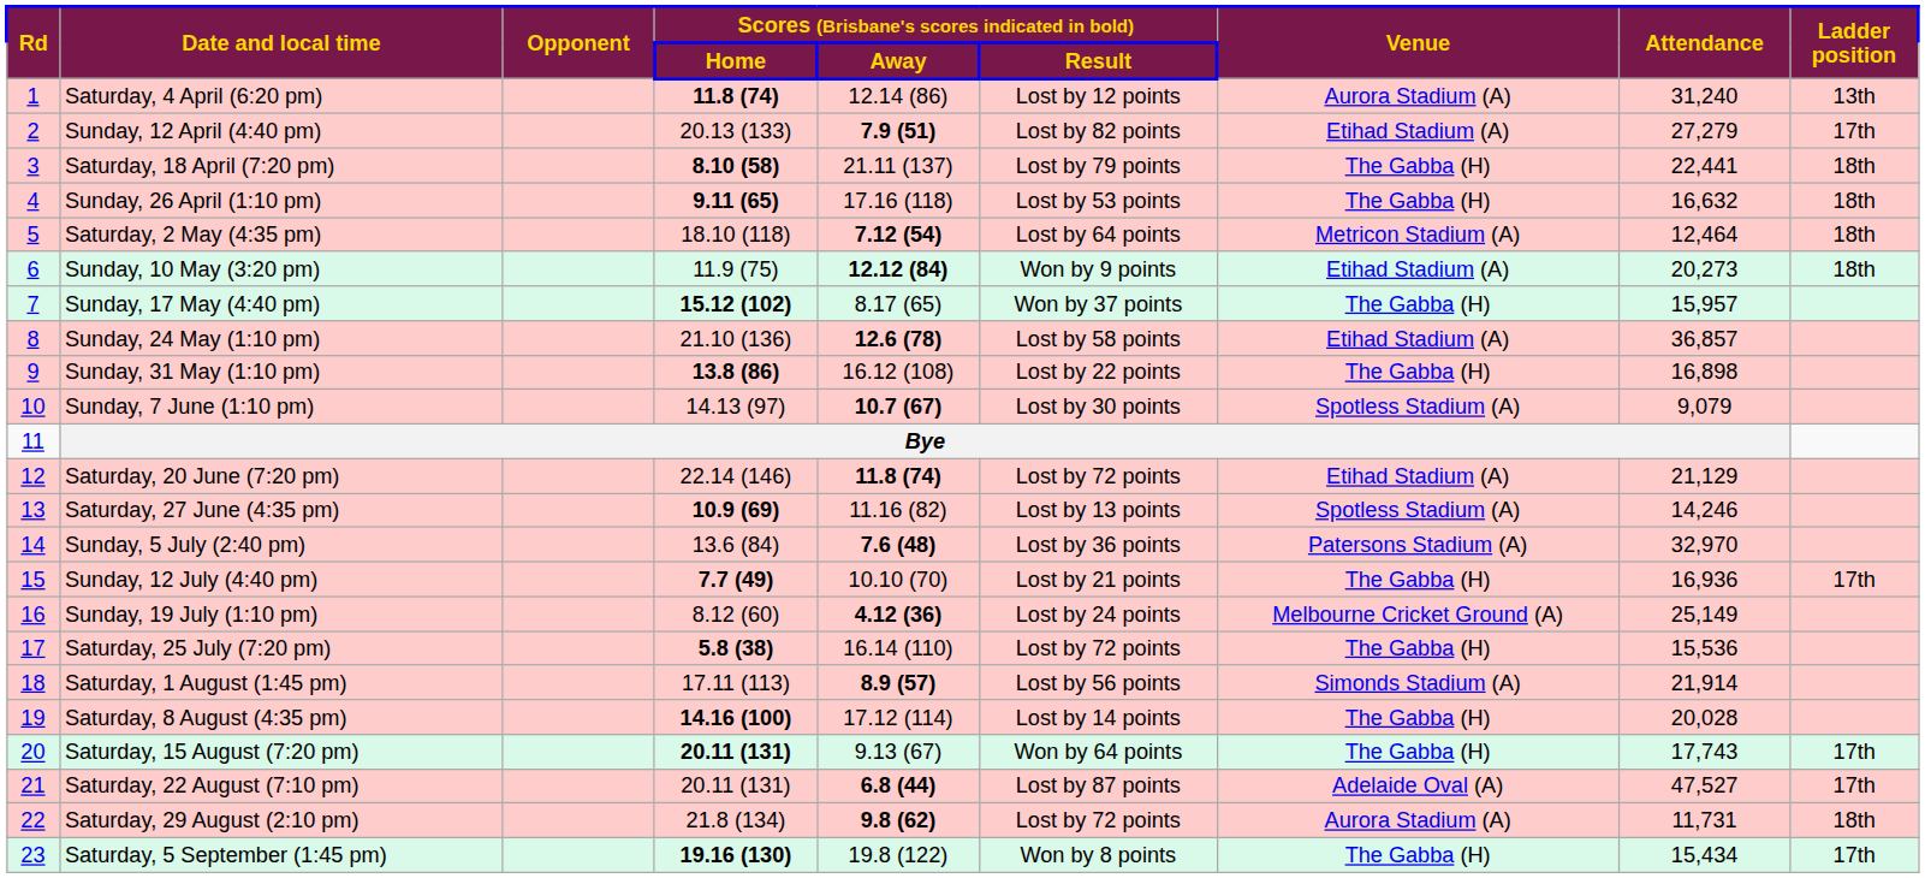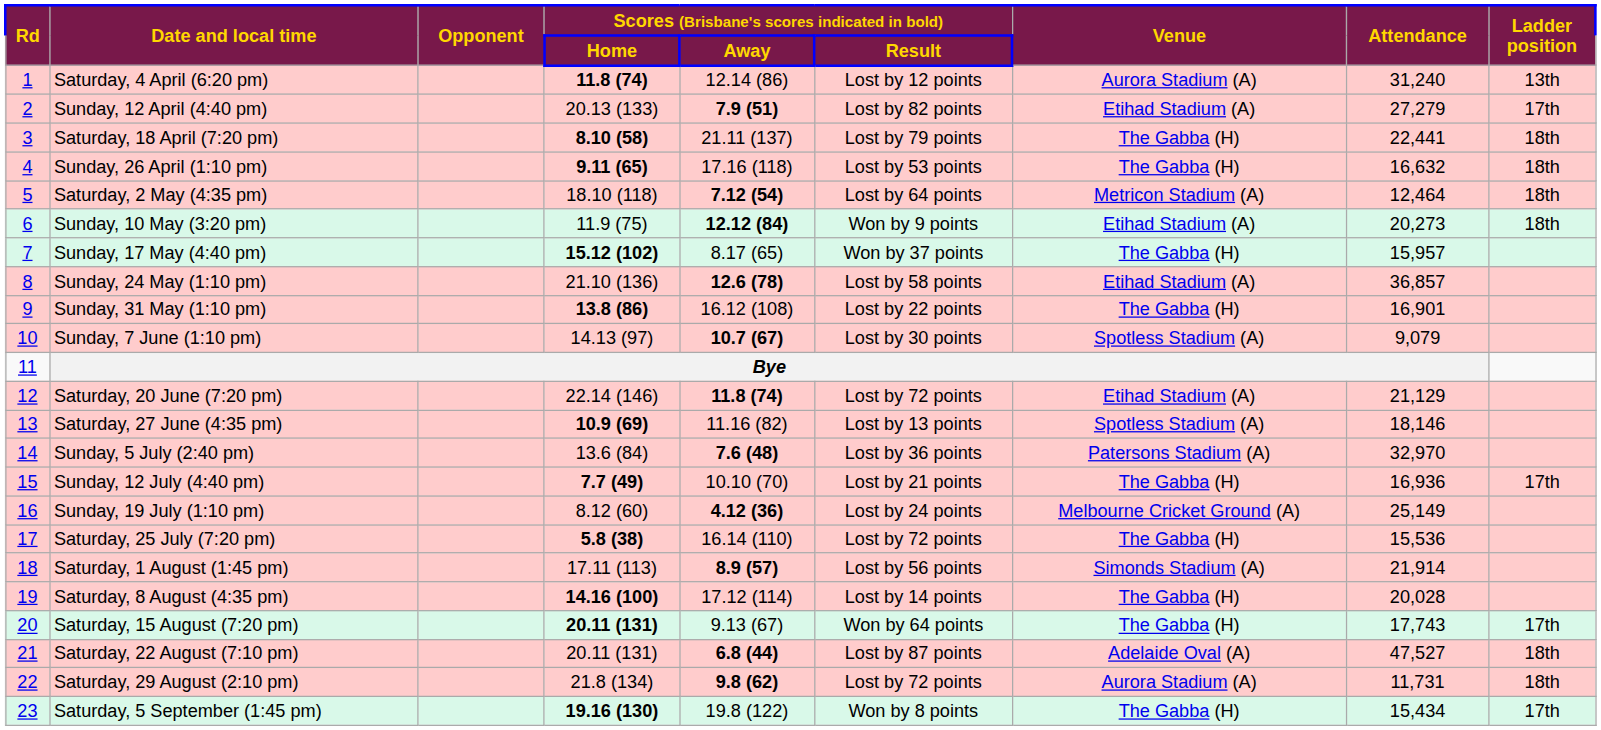 <table class="wikitable" style="font-size:90%; text-align:center; width: 100%; margin-left: auto; margin-right: auto;">
 <tr style="text-align:center; background:#78184A; color:gold; border: solid blue 2px; font-weight:bold">
 <td rowspan=2><strong>Rd</strong></td>
 <td rowspan=2><strong>Date and local time</strong></td>
 <td rowspan=2><strong>Opponent</strong></td>
 <td colspan=3><strong>Scores</strong> <small>(Brisbane's scores indicated in <strong>bold</strong>)</small></td>
 <td rowspan=2><strong>Venue</strong></td>
 <td rowspan=2><strong>Attendance</strong></td>
 <td rowspan=2><strong>Ladder<br>position</strong></td>
 </tr>
 <tr>
 <th style="background:#78184A; color:gold; border: solid blue 2px">Home</th>
 <th style="background:#78184A; color:gold; border: solid blue 2px">Away</th>
 <th style="background:#78184A; color:gold; border: solid blue 2px">Result</th>
 </tr>
 <tr style="background:#fcc;">
 <td><a href='#'>1</a></td>
 <td align=left>Saturday, 4 April (6:20 pm)</td>
 <td align=left></td>
 <td><strong>11.8 (74)</strong></td>
 <td>12.14 (86)</td>
 <td>Lost by 12 points</td>
 <td><a href='#'>Aurora Stadium</a> (A)</td>
 <td>31,240 </td>
 <td>13th</td>
 </tr>
 <tr style="background:#fcc;">
 <td><a href='#'>2</a></td>
 <td align=left>Sunday, 12 April (4:40 pm)</td>
 <td align=left></td>
 <td>20.13 (133)</td>
 <td><strong>7.9 (51)</strong></td>
 <td>Lost by 82 points</td>
 <td><a href='#'>Etihad Stadium</a> (A)</td>
 <td>27,279</td>
 <td>17th</td>
 </tr>
 <tr style="background:#fcc;">
 <td><a href='#'>3</a></td>
 <td align=left>Saturday, 18 April (7:20 pm)</td>
 <td align=left></td>
 <td><strong>8.10 (58)</strong></td>
 <td>21.11 (137)</td>
 <td>Lost by 79 points</td>
 <td><a href='#'>The Gabba</a> (H)</td>
 <td>22,441 </td>
 <td>18th</td>
 </tr>
 <tr style="background:#fcc;">
 <td><a href='#'>4</a></td>
 <td align=left>Sunday, 26 April (1:10 pm)</td>
 <td align=left></td>
 <td><strong>9.11 (65)</strong></td>
 <td>17.16 (118)</td>
 <td>Lost by 53 points</td>
 <td><a href='#'>The Gabba</a> (H)</td>
 <td>16,632</td>
 <td>18th</td>
 </tr>
 <tr style="background:#fcc;">
 <td><a href='#'>5</a></td>
 <td align=left>Saturday, 2 May (4:35 pm)</td>
 <td align=left></td>
 <td>18.10 (118)</td>
 <td><strong>7.12 (54)</strong></td>
 <td>Lost by 64 points</td>
 <td><a href='#'>Metricon Stadium</a> (A)</td>
 <td>12,464</td>
 <td>18th</td>
 </tr>
 <tr style="background:#d9f9e9;">
 <td><a href='#'>6</a></td>
 <td align=left>Sunday, 10 May (3:20 pm)</td>
 <td align=left></td>
 <td>11.9 (75)</td>
 <td><strong>12.12 (84)</strong></td>
 <td>Won by 9 points</td>
 <td><a href='#'>Etihad Stadium</a> (A)</td>
 <td>20,273</td>
 <td>18th</td>
 </tr>
 <tr style="background:#d9f9e9;">
 <td><a href='#'>7</a></td>
 <td align=left>Sunday, 17 May (4:40 pm)</td>
 <td align=left></td>
 <td><strong>15.12 (102)</strong></td>
 <td>8.17 (65)</td>
 <td>Won by 37 points</td>
 <td><a href='#'>The Gabba</a> (H)</td>
 <td>15,957</td>
 <td></td>
 </tr>
 <tr style="background:#fcc;">
 <td><a href='#'>8</a></td>
 <td align=left>Sunday, 24 May (1:10 pm)</td>
 <td align=left></td>
 <td>21.10 (136)</td>
 <td><strong>12.6 (78)</strong></td>
 <td>Lost by 58 points</td>
 <td><a href='#'>Etihad Stadium</a> (A)</td>
 <td>36,857</td>
 <td></td>
 </tr>
 <tr style="background:#fcc;">
 <td><a href='#'>9</a></td>
 <td align=left>Sunday, 31 May (1:10 pm)</td>
 <td align=left></td>
 <td><strong>13.8 (86)</strong></td>
 <td>16.12 (108)</td>
 <td>Lost by 22 points</td>
 <td><a href='#'>The Gabba</a> (H)</td>
-<td>16,898</td>
+<td>16,901</td>
 <td></td>
 </tr>
 <tr style="background:#fcc;">
 <td><a href='#'>10</a></td>
 <td align=left>Sunday, 7 June (1:10 pm)</td>
 <td align=left></td>
 <td>14.13 (97)</td>
 <td><strong>10.7 (67)</strong></td>
 <td>Lost by 30 points</td>
 <td><a href='#'>Spotless Stadium</a> (A)</td>
 <td>9,079</td>
 <td></td>
 </tr>
 <tr>
 <td><a href='#'>11</a></td>
 <th colspan="7"><span><em>Bye</em></span></th>
 <td></td>
 </tr>
 <tr style="background:#fcc;">
 <td><a href='#'>12</a></td>
 <td align=left>Saturday, 20 June (7:20 pm)</td>
 <td align=left></td>
 <td>22.14 (146)</td>
 <td><strong>11.8 (74)</strong></td>
 <td>Lost by 72 points</td>
 <td><a href='#'>Etihad Stadium</a> (A)</td>
 <td>21,129</td>
 <td></td>
 </tr>
 <tr style="background:#fcc;">
 <td><a href='#'>13</a></td>
 <td align=left>Saturday, 27 June (4:35 pm)</td>
 <td align=left></td>
 <td><strong>10.9 (69)</strong></td>
 <td>11.16 (82)</td>
 <td>Lost by 13 points</td>
 <td><a href='#'>Spotless Stadium</a> (A)</td>
-<td>14,246</td>
+<td>18,146</td>
 <td></td>
 </tr>
 <tr style="background:#fcc;">
 <td><a href='#'>14</a></td>
 <td align=left>Sunday, 5 July (2:40 pm)</td>
 <td align=left></td>
 <td>13.6 (84)</td>
 <td><strong>7.6 (48)</strong></td>
 <td>Lost by 36 points</td>
 <td><a href='#'>Patersons Stadium</a> (A)</td>
 <td>32,970</td>
 <td></td>
 </tr>
 <tr style="background:#fcc;">
 <td><a href='#'>15</a></td>
 <td align=left>Sunday, 12 July (4:40 pm)</td>
 <td align=left></td>
 <td><strong>7.7 (49)</strong></td>
 <td>10.10 (70)</td>
 <td>Lost by 21 points</td>
 <td><a href='#'>The Gabba</a> (H)</td>
 <td>16,936</td>
 <td>17th</td>
 </tr>
 <tr style="background:#fcc;">
 <td><a href='#'>16</a></td>
 <td align=left>Sunday, 19 July (1:10 pm)</td>
 <td align=left></td>
 <td>8.12 (60)</td>
 <td><strong>4.12 (36)</strong></td>
 <td>Lost by 24 points</td>
 <td><a href='#'>Melbourne Cricket Ground</a> (A)</td>
 <td>25,149</td>
 <td></td>
 </tr>
 <tr style="background:#fcc;">
 <td><a href='#'>17</a></td>
 <td align=left>Saturday, 25 July (7:20 pm)</td>
 <td align=left></td>
 <td><strong>5.8 (38)</strong></td>
 <td>16.14 (110)</td>
 <td>Lost by 72 points</td>
 <td><a href='#'>The Gabba</a> (H)</td>
 <td>15,536</td>
 <td></td>
 </tr>
 <tr style="background:#fcc;">
 <td><a href='#'>18</a></td>
 <td align=left>Saturday, 1 August (1:45 pm)</td>
 <td align=left></td>
 <td>17.11 (113)</td>
 <td><strong>8.9 (57)</strong></td>
 <td>Lost by 56 points</td>
 <td><a href='#'>Simonds Stadium</a> (A)</td>
 <td>21,914</td>
 <td></td>
 </tr>
 <tr style="background:#fcc;">
 <td><a href='#'>19</a></td>
 <td align=left>Saturday, 8 August (4:35 pm)</td>
 <td align=left></td>
 <td><strong>14.16 (100)</strong></td>
 <td>17.12 (114)</td>
 <td>Lost by 14 points</td>
 <td><a href='#'>The Gabba</a> (H)</td>
 <td>20,028</td>
 <td></td>
 </tr>
 <tr style="background:#d9f9e9;">
 <td><a href='#'>20</a></td>
 <td align=left>Saturday, 15 August (7:20 pm)</td>
 <td align=left></td>
 <td><strong>20.11 (131)</strong></td>
 <td>9.13 (67)</td>
 <td>Won by 64 points</td>
 <td><a href='#'>The Gabba</a> (H)</td>
 <td>17,743</td>
 <td>17th</td>
 </tr>
 <tr style="background:#fcc;">
 <td><a href='#'>21</a></td>
 <td align=left>Saturday, 22 August (7:10 pm)</td>
 <td align=left></td>
 <td>20.11 (131)</td>
 <td><strong>6.8 (44)</strong></td>
 <td>Lost by 87 points</td>
 <td><a href='#'>Adelaide Oval</a> (A)</td>
 <td>47,527</td>
-<td>17th</td>
+<td>18th</td>
 </tr>
 <tr style="background:#fcc;">
 <td><a href='#'>22</a></td>
 <td align=left>Saturday, 29 August (2:10 pm)</td>
 <td align=left></td>
 <td>21.8 (134)</td>
 <td><strong>9.8 (62)</strong></td>
 <td>Lost by 72 points</td>
 <td><a href='#'>Aurora Stadium</a> (A)</td>
 <td>11,731</td>
 <td>18th</td>
 </tr>
 <tr style="background:#d9f9e9;">
 <td><a href='#'>23</a></td>
 <td align=left>Saturday, 5 September (1:45 pm)</td>
 <td align=left></td>
 <td><strong>19.16 (130)</strong></td>
 <td>19.8 (122)</td>
 <td>Won by 8 points</td>
 <td><a href='#'>The Gabba</a> (H)</td>
 <td>15,434</td>
 <td>17th</td>
 </tr>
 </table>
